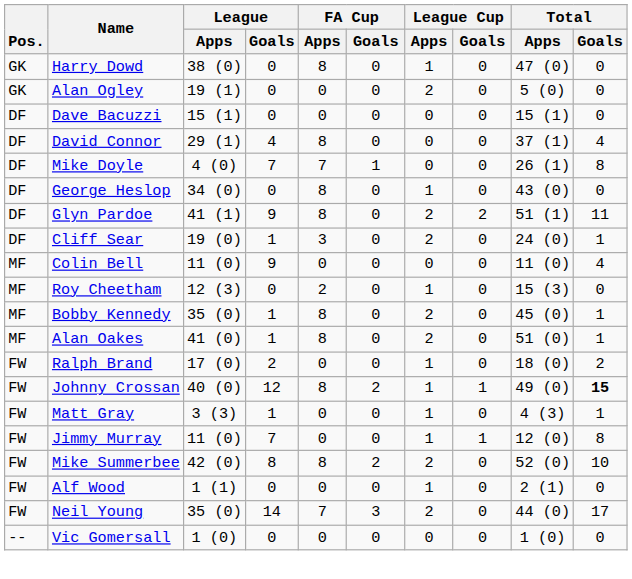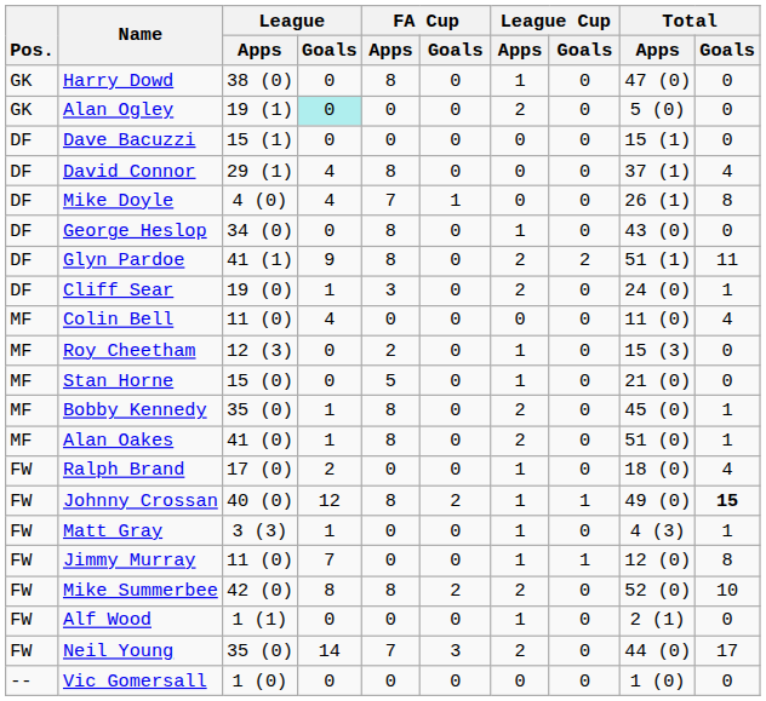 <table class="wikitable" style="text-align:center">
 <tr>
 <th rowspan="2" valign="bottom">Pos.</th>
 <th rowspan="2">Name</th>
 <th colspan="2" width="85">League</th>
 <th colspan="2" width="85">FA Cup</th>
 <th colspan="2" width="85">League Cup</th>
 <th colspan="2" width="85">Total</th>
 </tr>
 <tr>
 <th>Apps</th>
 <th>Goals</th>
 <th>Apps</th>
 <th>Goals</th>
 <th>Apps</th>
 <th>Goals</th>
 <th>Apps</th>
 <th>Goals</th>
 </tr>
 <tr>
 <td align="left">GK</td>
 <td align="left"> <a href='#'>Harry Dowd</a></td>
 <td>38 (0)</td>
 <td>0</td>
 <td>8</td>
 <td>0</td>
 <td>1</td>
 <td>0</td>
 <td>47 (0)</td>
 <td>0</td>
 </tr>
 <tr>
 <td align="left">GK</td>
 <td align="left"> <a href='#'>Alan Ogley</a></td>
 <td>19 (1)</td>
-<td>0</td>
+<td style="background: paleturquoise;">0</td>
 <td>0</td>
 <td>0</td>
 <td>2</td>
 <td>0</td>
 <td>5 (0)</td>
 <td>0</td>
 </tr>
 <tr>
 <td align="left">DF</td>
 <td align="left"> <a href='#'>Dave Bacuzzi</a></td>
 <td>15 (1)</td>
 <td>0</td>
 <td>0</td>
 <td>0</td>
 <td>0</td>
 <td>0</td>
 <td>15 (1)</td>
 <td>0</td>
 </tr>
 <tr>
 <td align="left">DF</td>
 <td align="left"> <a href='#'>David Connor</a></td>
 <td>29 (1)</td>
 <td>4</td>
 <td>8</td>
 <td>0</td>
 <td>0</td>
 <td>0</td>
 <td>37 (1)</td>
 <td>4</td>
 </tr>
 <tr>
 <td align="left">DF</td>
 <td align="left"> <a href='#'>Mike Doyle</a></td>
 <td>4 (0)</td>
-<td>7</td>
+<td>4</td>
 <td>7</td>
 <td>1</td>
 <td>0</td>
 <td>0</td>
 <td>26 (1)</td>
 <td>8</td>
 </tr>
 <tr>
 <td align="left">DF</td>
 <td align="left"> <a href='#'>George Heslop</a></td>
 <td>34 (0)</td>
 <td>0</td>
 <td>8</td>
 <td>0</td>
 <td>1</td>
 <td>0</td>
 <td>43 (0)</td>
 <td>0</td>
 </tr>
 <tr>
 <td align="left">DF</td>
 <td align="left"> <a href='#'>Glyn Pardoe</a></td>
 <td>41 (1)</td>
 <td>9</td>
 <td>8</td>
 <td>0</td>
 <td>2</td>
 <td>2</td>
 <td>51 (1)</td>
 <td>11</td>
 </tr>
 <tr>
 <td align="left">DF</td>
 <td align="left"> <a href='#'>Cliff Sear</a></td>
 <td>19 (0)</td>
 <td>1</td>
 <td>3</td>
 <td>0</td>
 <td>2</td>
 <td>0</td>
 <td>24 (0)</td>
 <td>1</td>
 </tr>
 <tr>
 <td align="left">MF</td>
 <td align="left"> <a href='#'>Colin Bell</a></td>
 <td>11 (0)</td>
-<td>9</td>
+<td>4</td>
 <td>0</td>
 <td>0</td>
 <td>0</td>
 <td>0</td>
 <td>11 (0)</td>
 <td>4</td>
 </tr>
 <tr>
 <td align="left">MF</td>
 <td align="left"> <a href='#'>Roy Cheetham</a></td>
 <td>12 (3)</td>
 <td>0</td>
 <td>2</td>
 <td>0</td>
 <td>1</td>
 <td>0</td>
 <td>15 (3)</td>
+<td>0</td>
+</tr>
+<tr>
+<td align="left">MF</td>
+<td align="left"> <a href='#'>Stan Horne</a></td>
+<td>15 (0)</td>
+<td>0</td>
+<td>5</td>
+<td>0</td>
+<td>1</td>
+<td>0</td>
+<td>21 (0)</td>
 <td>0</td>
 </tr>
 <tr>
 <td align="left">MF</td>
 <td align="left"> <a href='#'>Bobby Kennedy</a></td>
 <td>35 (0)</td>
 <td>1</td>
 <td>8</td>
 <td>0</td>
 <td>2</td>
 <td>0</td>
 <td>45 (0)</td>
 <td>1</td>
 </tr>
 <tr>
 <td align="left">MF</td>
 <td align="left"> <a href='#'>Alan Oakes</a></td>
 <td>41 (0)</td>
 <td>1</td>
 <td>8</td>
 <td>0</td>
 <td>2</td>
 <td>0</td>
 <td>51 (0)</td>
 <td>1</td>
 </tr>
 <tr>
 <td align="left">FW</td>
 <td align="left"> <a href='#'>Ralph Brand</a></td>
 <td>17 (0)</td>
 <td>2</td>
 <td>0</td>
 <td>0</td>
 <td>1</td>
 <td>0</td>
 <td>18 (0)</td>
-<td>2</td>
+<td>4</td>
 </tr>
 <tr>
 <td align="left">FW</td>
 <td align="left"> <a href='#'>Johnny Crossan</a></td>
 <td>40 (0)</td>
 <td>12</td>
 <td>8</td>
 <td>2</td>
 <td>1</td>
 <td>1</td>
 <td>49 (0)</td>
 <td><strong>15</strong></td>
 </tr>
 <tr>
 <td align="left">FW</td>
 <td align="left"> <a href='#'>Matt Gray</a></td>
 <td>3 (3)</td>
 <td>1</td>
 <td>0</td>
 <td>0</td>
 <td>1</td>
 <td>0</td>
 <td>4 (3)</td>
 <td>1</td>
 </tr>
 <tr>
 <td align="left">FW</td>
 <td align="left"> <a href='#'>Jimmy Murray</a></td>
 <td>11 (0)</td>
 <td>7</td>
 <td>0</td>
 <td>0</td>
 <td>1</td>
 <td>1</td>
 <td>12 (0)</td>
 <td>8</td>
 </tr>
 <tr>
 <td align="left">FW</td>
 <td align="left"> <a href='#'>Mike Summerbee</a></td>
 <td>42 (0)</td>
 <td>8</td>
 <td>8</td>
 <td>2</td>
 <td>2</td>
 <td>0</td>
 <td>52 (0)</td>
 <td>10</td>
 </tr>
 <tr>
 <td align="left">FW</td>
 <td align="left"> <a href='#'>Alf Wood</a></td>
 <td>1 (1)</td>
 <td>0</td>
 <td>0</td>
 <td>0</td>
 <td>1</td>
 <td>0</td>
 <td>2 (1)</td>
 <td>0</td>
 </tr>
 <tr>
 <td align="left">FW</td>
 <td align="left"> <a href='#'>Neil Young</a></td>
 <td>35 (0)</td>
 <td>14</td>
 <td>7</td>
 <td>3</td>
 <td>2</td>
 <td>0</td>
 <td>44 (0)</td>
 <td>17</td>
 </tr>
 <tr>
 <td align="left">--</td>
 <td align="left"> <a href='#'>Vic Gomersall</a></td>
 <td>1 (0)</td>
 <td>0</td>
 <td>0</td>
 <td>0</td>
 <td>0</td>
 <td>0</td>
 <td>1 (0)</td>
 <td>0</td>
 </tr>
 </table>
